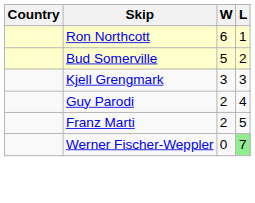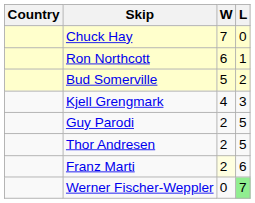 <table class="wikitable">
 <tr>
 <th>Country</th>
 <th>Skip</th>
 <th>W</th>
 <th>L</th>
+</tr>
+<tr bgcolor="#ffffcc">
+<td></td>
+<td><a href='#'>Chuck Hay</a></td>
+<td>7</td>
+<td>0</td>
 </tr>
 <tr bgcolor="#ffffcc">
 <td></td>
 <td><a href='#'>Ron Northcott</a></td>
 <td>6</td>
 <td>1</td>
 </tr>
 <tr bgcolor="#ffffcc">
 <td></td>
 <td><a href='#'>Bud Somerville</a></td>
 <td>5</td>
 <td>2</td>
 </tr>
 <tr>
 <td></td>
 <td><a href='#'>Kjell Grengmark</a></td>
-<td>3</td>
+<td>4</td>
 <td>3</td>
 </tr>
 <tr>
 <td></td>
 <td><a href='#'>Guy Parodi</a></td>
 <td>2</td>
-<td>4</td>
+<td>5</td>
+</tr>
+<tr>
+<td></td>
+<td><a href='#'>Thor Andresen</a></td>
+<td>2</td>
+<td>5</td>
 </tr>
 <tr>
 <td></td>
 <td><a href='#'>Franz Marti</a></td>
-<td>2</td>
-<td>5</td>
+<td style="background: lightyellow;">2</td>
+<td>6</td>
 </tr>
 <tr>
 <td></td>
 <td><a href='#'>Werner Fischer-Weppler</a></td>
 <td>0</td>
 <td style="background: lightgreen;">7</td>
 </tr>
 </table>
